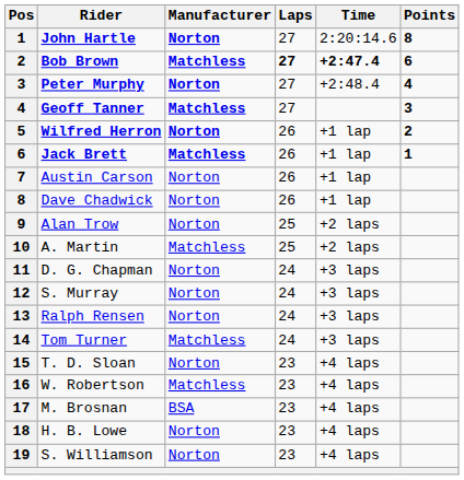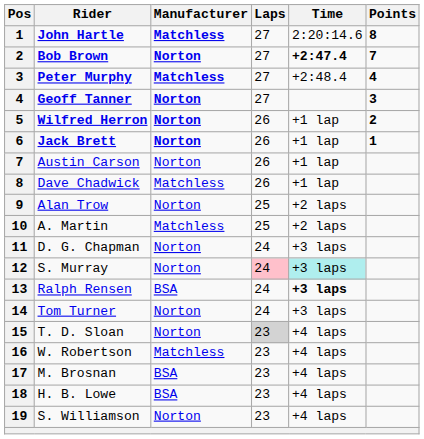 <table class="wikitable" style="font-size: 95%;">
 <tr>
 <th>Pos</th>
 <th>Rider</th>
 <th>Manufacturer</th>
 <th>Laps</th>
 <th>Time</th>
 <th>Points</th>
 </tr>
 <tr>
 <th>1</th>
 <td> <strong><a href='#'>John Hartle</a></strong></td>
-<td><strong><a href='#'>Norton</a></strong></td>
+<td><strong><a href='#'>Matchless</a></strong></td>
 <td>27</td>
 <td>2:20:14.6</td>
 <td><strong>8</strong></td>
 </tr>
 <tr>
 <th>2</th>
 <td> <strong><a href='#'>Bob Brown</a></strong></td>
-<td><strong><a href='#'>Matchless</a></strong></td>
-<td><strong>27</strong></td>
+<td><strong><a href='#'>Norton</a></strong></td>
+<td>27</td>
 <td><strong>+2:47.4</strong></td>
-<td><strong>6</strong></td>
+<td><strong>7</strong></td>
 </tr>
 <tr>
 <th>3</th>
 <td> <strong><a href='#'>Peter Murphy</a></strong></td>
-<td><strong><a href='#'>Norton</a></strong></td>
+<td><strong><a href='#'>Matchless</a></strong></td>
 <td>27</td>
 <td>+2:48.4</td>
 <td><strong>4</strong></td>
 </tr>
 <tr>
 <th>4</th>
 <td> <strong><a href='#'>Geoff Tanner</a></strong></td>
-<td><strong><a href='#'>Matchless</a></strong></td>
+<td><strong><a href='#'>Norton</a></strong></td>
 <td>27</td>
 <td></td>
 <td><strong>3</strong></td>
 </tr>
 <tr>
 <th>5</th>
 <td> <strong><a href='#'>Wilfred Herron</a></strong></td>
 <td><strong><a href='#'>Norton</a></strong></td>
 <td>26</td>
 <td>+1 lap</td>
 <td><strong>2</strong></td>
 </tr>
 <tr>
 <th>6</th>
 <td> <strong><a href='#'>Jack Brett</a></strong></td>
-<td><strong><a href='#'>Matchless</a></strong></td>
+<td><strong><a href='#'>Norton</a></strong></td>
 <td>26</td>
 <td>+1 lap</td>
 <td><strong>1</strong></td>
 </tr>
 <tr>
 <th>7</th>
 <td> <a href='#'>Austin Carson</a></td>
 <td><a href='#'>Norton</a></td>
 <td>26</td>
 <td>+1 lap</td>
 <td></td>
 </tr>
 <tr>
 <th>8</th>
 <td> <a href='#'>Dave Chadwick</a></td>
-<td><a href='#'>Norton</a></td>
+<td><a href='#'>Matchless</a></td>
 <td>26</td>
 <td>+1 lap</td>
 <td></td>
 </tr>
 <tr>
 <th>9</th>
 <td> <a href='#'>Alan Trow</a></td>
 <td><a href='#'>Norton</a></td>
 <td>25</td>
 <td>+2 laps</td>
 <td></td>
 </tr>
 <tr>
 <th>10</th>
 <td> A. Martin</td>
 <td><a href='#'>Matchless</a></td>
 <td>25</td>
 <td>+2 laps</td>
 <td></td>
 </tr>
 <tr>
 <th>11</th>
 <td> D. G. Chapman</td>
 <td><a href='#'>Norton</a></td>
 <td>24</td>
 <td>+3 laps</td>
 <td></td>
 </tr>
 <tr>
 <th>12</th>
 <td> S. Murray</td>
 <td><a href='#'>Norton</a></td>
-<td>24</td>
-<td>+3 laps</td>
+<td style="background: pink;">24</td>
+<td style="background: paleturquoise;">+3 laps</td>
 <td></td>
 </tr>
 <tr>
 <th>13</th>
 <td> <a href='#'>Ralph Rensen</a></td>
-<td><a href='#'>Norton</a></td>
+<td><a href='#'>BSA</a></td>
 <td>24</td>
-<td>+3 laps</td>
+<td><strong>+3 laps</strong></td>
 <td></td>
 </tr>
 <tr>
 <th>14</th>
 <td> <a href='#'>Tom Turner</a></td>
-<td><a href='#'>Matchless</a></td>
+<td><a href='#'>Norton</a></td>
 <td>24</td>
 <td>+3 laps</td>
 <td></td>
 </tr>
 <tr>
 <th>15</th>
 <td> T. D. Sloan</td>
 <td><a href='#'>Norton</a></td>
-<td>23</td>
+<td style="background: lightgrey;">23</td>
 <td>+4 laps</td>
 <td></td>
 </tr>
 <tr>
 <th>16</th>
 <td> W. Robertson</td>
 <td><a href='#'>Matchless</a></td>
 <td>23</td>
 <td>+4 laps</td>
 <td></td>
 </tr>
 <tr>
 <th>17</th>
 <td> M. Brosnan</td>
 <td><a href='#'>BSA</a></td>
 <td>23</td>
 <td>+4 laps</td>
 <td></td>
 </tr>
 <tr>
 <th>18</th>
 <td> H. B. Lowe</td>
-<td><a href='#'>Norton</a></td>
+<td><a href='#'>BSA</a></td>
 <td>23</td>
 <td>+4 laps</td>
 <td></td>
 </tr>
 <tr>
 <th>19</th>
 <td> S. Williamson</td>
 <td><a href='#'>Norton</a></td>
 <td>23</td>
 <td>+4 laps</td>
 <td></td>
 </tr>
 <tr>
 <th colspan=6></th>
 </tr>
 </table>
